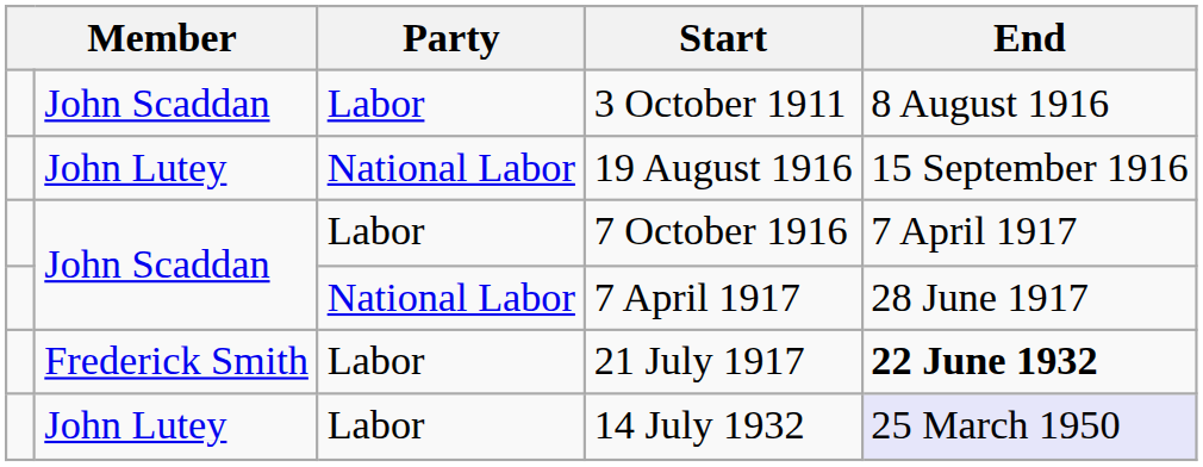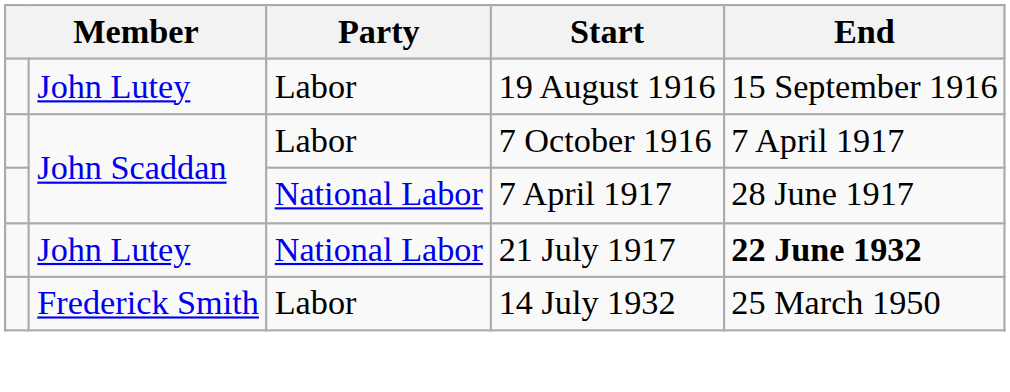 <table class="wikitable">
 <tr>
 <th colspan="2">Member</th>
 <th>Party</th>
 <th>Start</th>
 <th>End</th>
 </tr>
 <tr>
 <td> </td>
-<td><a href='#'>John Scaddan</a></td>
-<td><a href='#'>Labor</a></td>
-<td>3 October 1911</td>
-<td>8 August 1916</td>
-</tr>
-<tr>
-<td> </td>
 <td><a href='#'>John Lutey</a></td>
-<td><a href='#'>National Labor</a></td>
+<td>Labor</td>
 <td>19 August 1916</td>
 <td>15 September 1916</td>
 </tr>
 <tr>
 <td> </td>
 <td rowspan="2"><a href='#'>John Scaddan</a></td>
 <td>Labor</td>
 <td>7 October 1916</td>
 <td>7 April 1917</td>
 </tr>
 <tr>
 <td> </td>
 <td><a href='#'>National Labor</a></td>
 <td>7 April 1917</td>
 <td>28 June 1917</td>
 </tr>
 <tr>
 <td> </td>
-<td><a href='#'>Frederick Smith</a></td>
-<td>Labor</td>
+<td><a href='#'>John Lutey</a></td>
+<td><a href='#'>National Labor</a></td>
 <td>21 July 1917</td>
 <td><strong>22 June 1932</strong></td>
 </tr>
 <tr>
 <td> </td>
-<td><a href='#'>John Lutey</a></td>
+<td><a href='#'>Frederick Smith</a></td>
 <td>Labor</td>
 <td>14 July 1932</td>
-<td style="background: lavender;">25 March 1950</td>
+<td>25 March 1950</td>
 </tr>
 </table>
